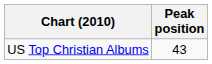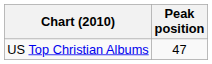 <table class="wikitable sortable">
 <tr>
 <th>Chart (2010)</th>
 <th>Peak<br>position</th>
 </tr>
 <tr>
 <td>US <a href='#'>Top Christian Albums</a></td>
-<td align="center">43</td>
+<td align="center">47</td>
 </tr>
 </table>
